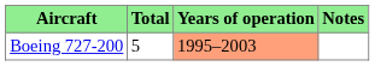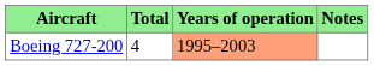 <table class="toccolours sortable" border="1" cellpadding="3" style="margin:1em auto; border-collapse:collapse">
 <tr bgcolor=lightgreen>
 <th>Aircraft</th>
 <th>Total</th>
 <th>Years of operation</th>
 <th>Notes</th>
 </tr>
 <tr>
 <td><a href='#'>Boeing 727-200</a></td>
-<td>5</td>
+<td>4</td>
 <td style="background: lightsalmon;">1995–2003</td>
 <td></td>
 </tr>
 </table>
